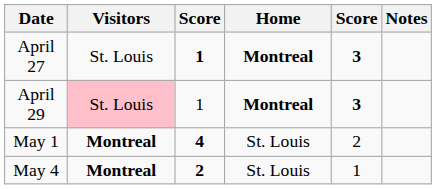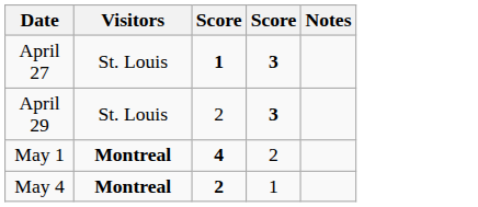 <table class="wikitable">
 <tr>
 <th width="50">Date</th>
 <th width="90">Visitors</th>
 <th width="25">Score</th>
-<th width="90">Home</th>
 <th width="25">Score</th>
 <th>Notes</th>
 </tr>
 <tr align="center">
 <td>April 27</td>
 <td>St. Louis</td>
 <td><strong>1</strong></td>
-<td><strong>Montreal</strong></td>
 <td><strong>3</strong></td>
 <td></td>
 </tr>
 <tr align="center">
 <td>April 29</td>
-<td style="background: pink;">St. Louis</td>
-<td>1</td>
-<td><strong>Montreal</strong></td>
+<td>St. Louis</td>
+<td>2</td>
 <td><strong>3</strong></td>
 <td></td>
 </tr>
 <tr align="center">
 <td>May 1</td>
 <td><strong>Montreal</strong></td>
 <td><strong>4</strong></td>
-<td>St. Louis</td>
 <td>2</td>
 <td></td>
 </tr>
 <tr align="center">
 <td>May 4</td>
 <td><strong>Montreal</strong></td>
 <td><strong>2</strong></td>
-<td>St. Louis</td>
 <td>1</td>
 <td></td>
 </tr>
 </table>
